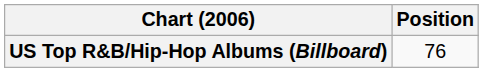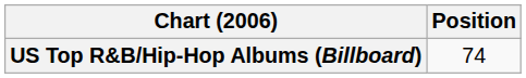 <table class="wikitable plainrowheaders" style="text-align:center">
 <tr>
 <th scope="col">Chart (2006)</th>
 <th scope="col">Position</th>
 </tr>
 <tr>
 <th scope="row">US Top R&B/Hip-Hop Albums (<em>Billboard</em>)</th>
-<td>76</td>
+<td>74</td>
 </tr>
 </table>
